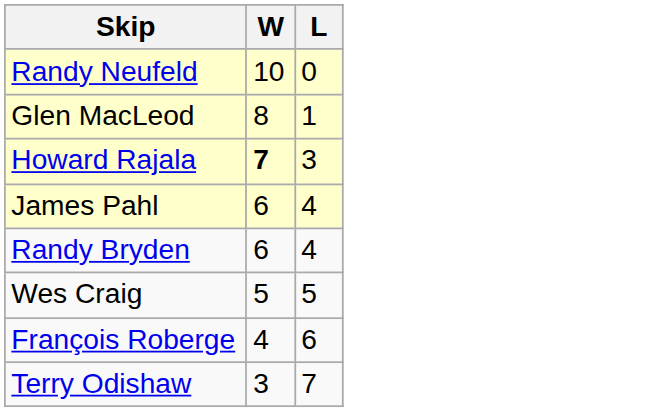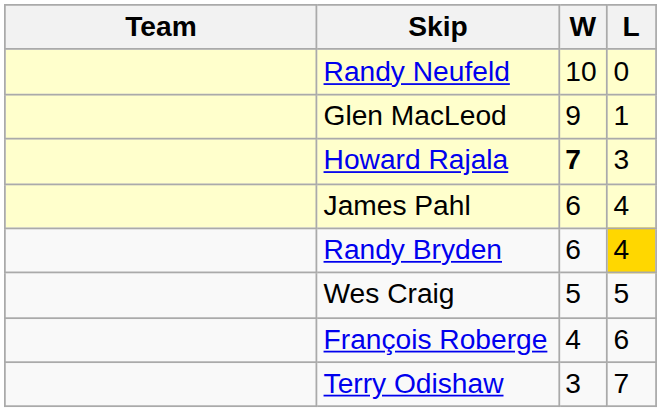 <table class="wikitable">
 <tr>
+<th width=170>Team</th>
 <th width=130>Skip</th>
 <th width=20>W</th>
 <th width=20>L</th>
 </tr>
 <tr bgcolor=#ffffcc>
+<td></td>
 <td><a href='#'>Randy Neufeld</a></td>
 <td>10</td>
 <td>0</td>
 </tr>
 <tr bgcolor=#ffffcc>
+<td></td>
 <td>Glen MacLeod</td>
-<td>8</td>
+<td>9</td>
 <td>1</td>
 </tr>
 <tr bgcolor=#ffffcc>
+<td></td>
 <td><a href='#'>Howard Rajala</a></td>
 <td><strong>7</strong></td>
 <td>3</td>
 </tr>
 <tr bgcolor=#ffffcc>
+<td></td>
 <td>James Pahl</td>
 <td>6</td>
 <td>4</td>
 </tr>
 <tr>
+<td></td>
 <td><a href='#'>Randy Bryden</a></td>
 <td>6</td>
-<td>4</td>
+<td style="background: gold;">4</td>
 </tr>
 <tr>
+<td></td>
 <td>Wes Craig</td>
 <td>5</td>
 <td>5</td>
 </tr>
 <tr>
+<td></td>
 <td><a href='#'>François Roberge</a></td>
 <td>4</td>
 <td>6</td>
 </tr>
 <tr>
+<td></td>
 <td><a href='#'>Terry Odishaw</a></td>
 <td>3</td>
 <td>7</td>
 </tr>
 </table>
